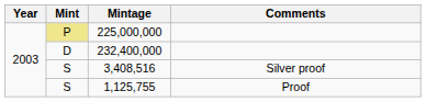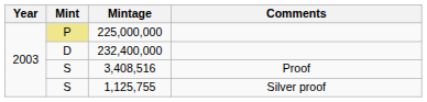 <table class="wikitable sortable" style="min-width:65%; text-align:center;">
 <tr>
 <th width="10%">Year</th>
 <th width="10%">Mint</th>
 <th width="20%">Mintage</th>
 <th width="60%">Comments</th>
 </tr>
 <tr>
 <td rowspan="4">2003</td>
 <td style="background: khaki;">P</td>
 <td>225,000,000</td>
 <td></td>
 </tr>
 <tr>
 <td>D</td>
 <td>232,400,000</td>
 <td></td>
 </tr>
 <tr>
 <td>S</td>
 <td>3,408,516</td>
-<td>Silver proof</td>
+<td>Proof</td>
 </tr>
 <tr>
 <td>S</td>
 <td>1,125,755</td>
-<td>Proof</td>
+<td>Silver proof</td>
 </tr>
 </table>
